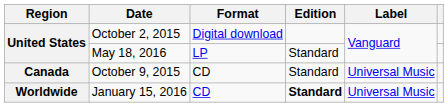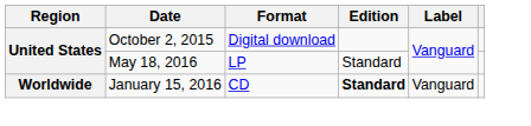 <table class="wikitable plainrowheaders">
 <tr>
 <th scope="col">Region</th>
 <th scope="col">Date</th>
 <th scope="col">Format</th>
 <th scope="col">Edition</th>
 <th scope="col">Label</th>
 <th scope="col"></th>
 </tr>
 <tr>
 <th scope="row" rowspan="2">United States</th>
 <td>October 2, 2015</td>
 <td><a href='#'>Digital download</a></td>
 <td></td>
 <td rowspan="2"><a href='#'>Vanguard</a></td>
 <td></td>
 </tr>
 <tr>
 <td>May 18, 2016</td>
 <td><a href='#'>LP</a></td>
 <td>Standard</td>
 <td></td>
 </tr>
 <tr>
-<th scope="row">Canada</th>
-<td>October 9, 2015</td>
-<td>CD</td>
-<td>Standard</td>
-<td><a href='#'>Universal Music</a></td>
-<td></td>
-</tr>
-<tr>
 <th scope="row">Worldwide</th>
 <td>January 15, 2016</td>
 <td><a href='#'>CD</a></td>
 <td><strong>Standard</strong></td>
-<td><a href='#'>Universal Music</a></td>
+<td>Vanguard</td>
 <td></td>
 </tr>
 </table>
